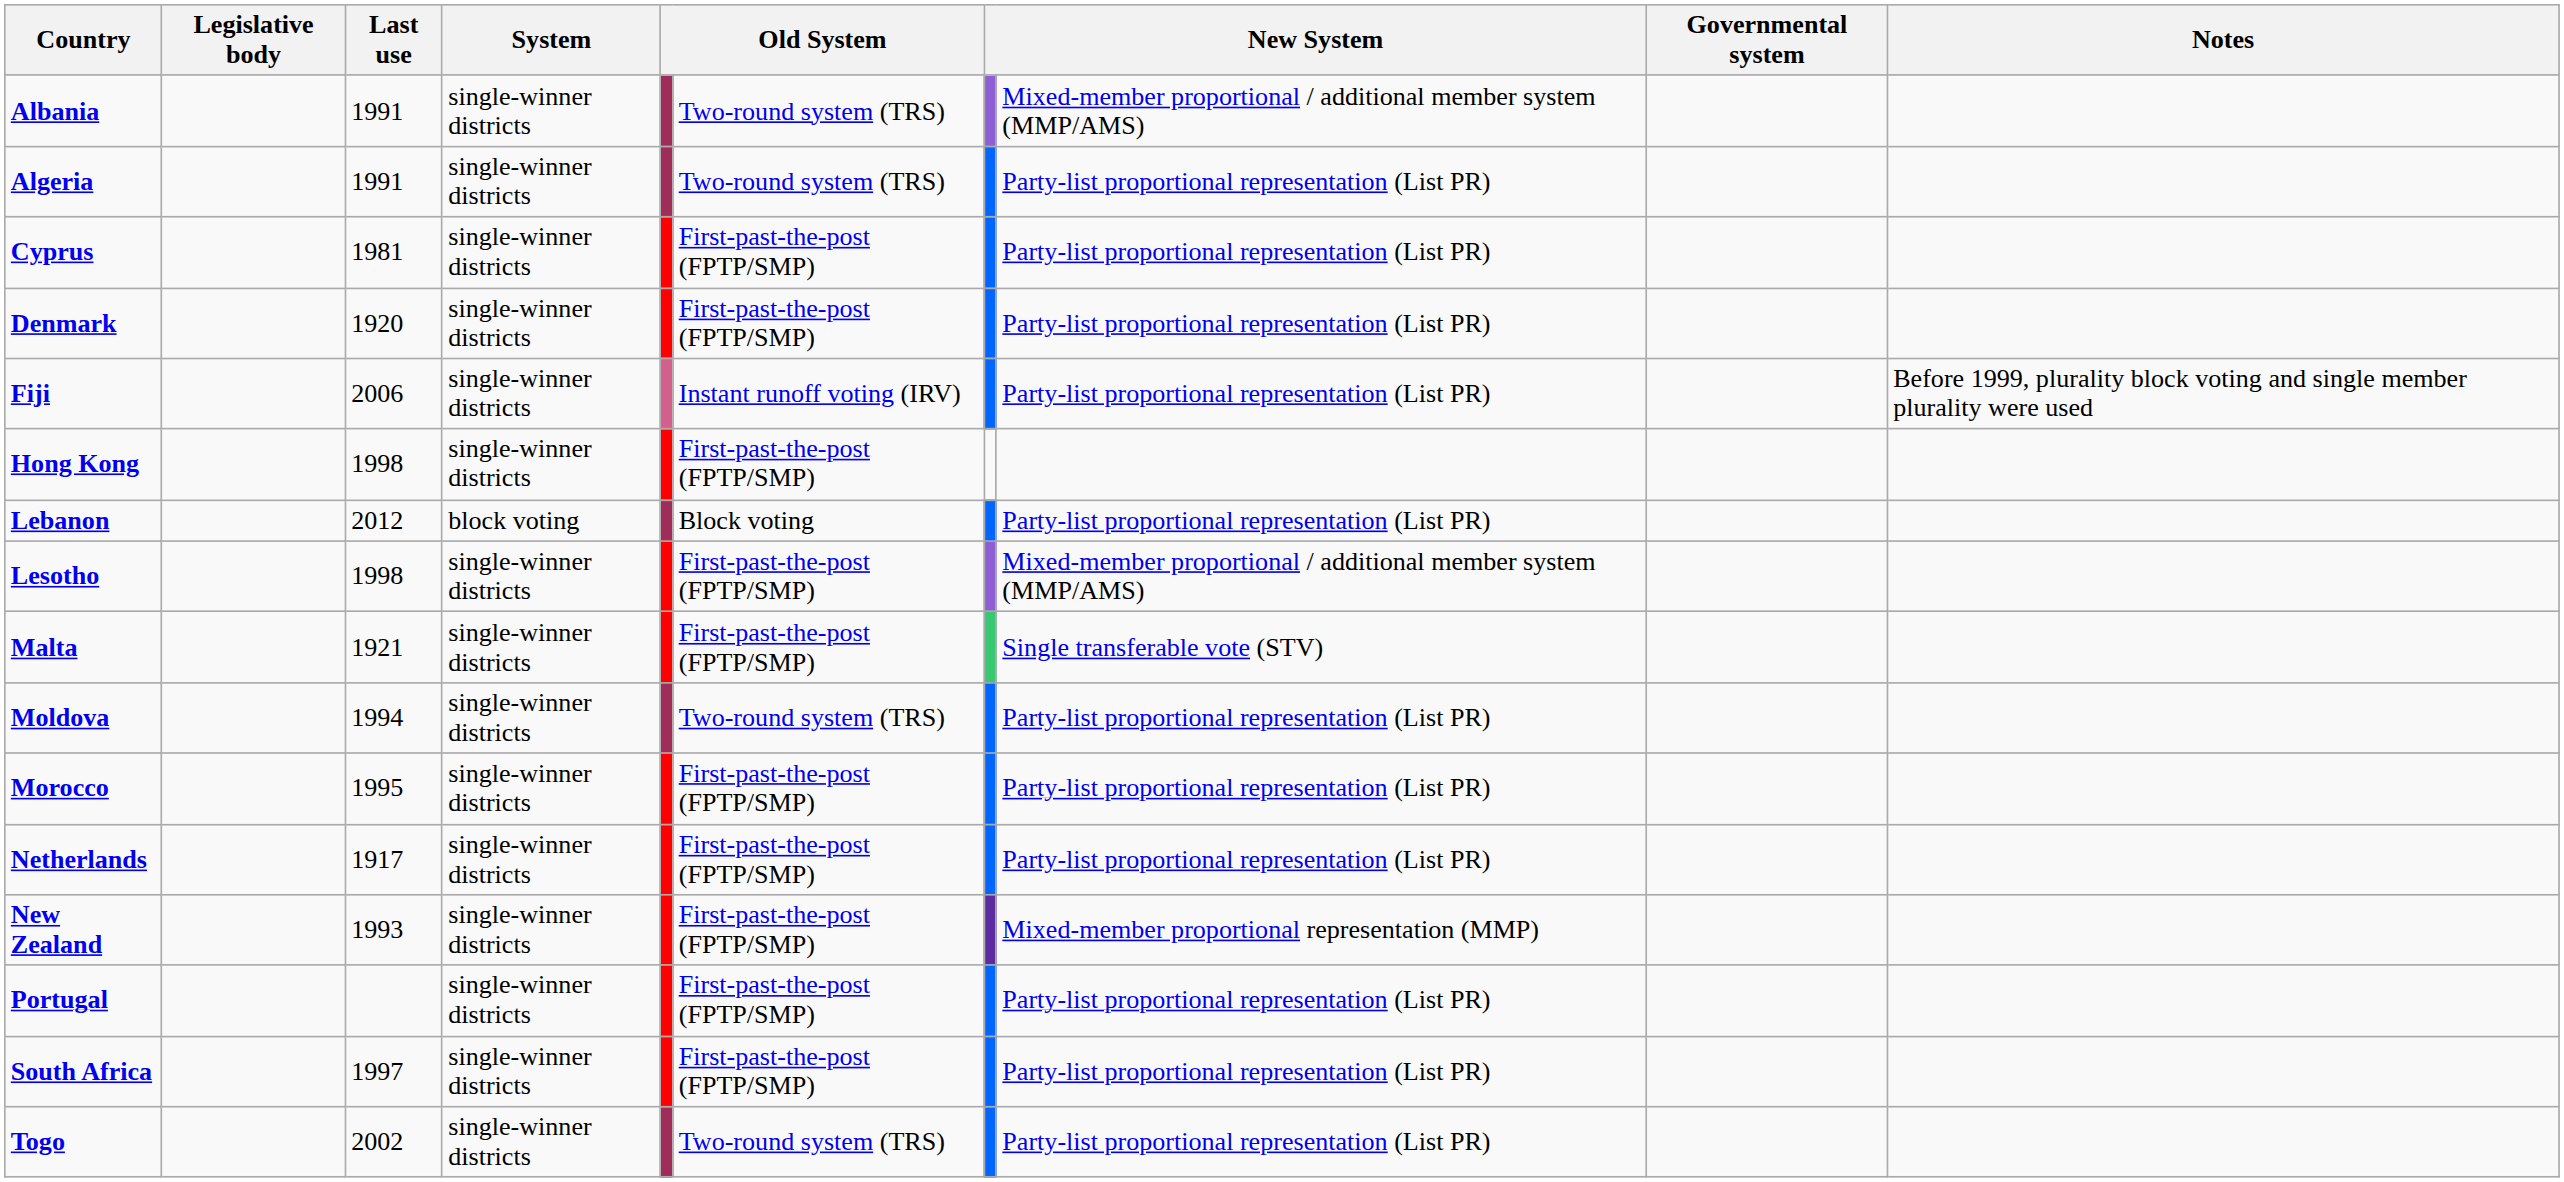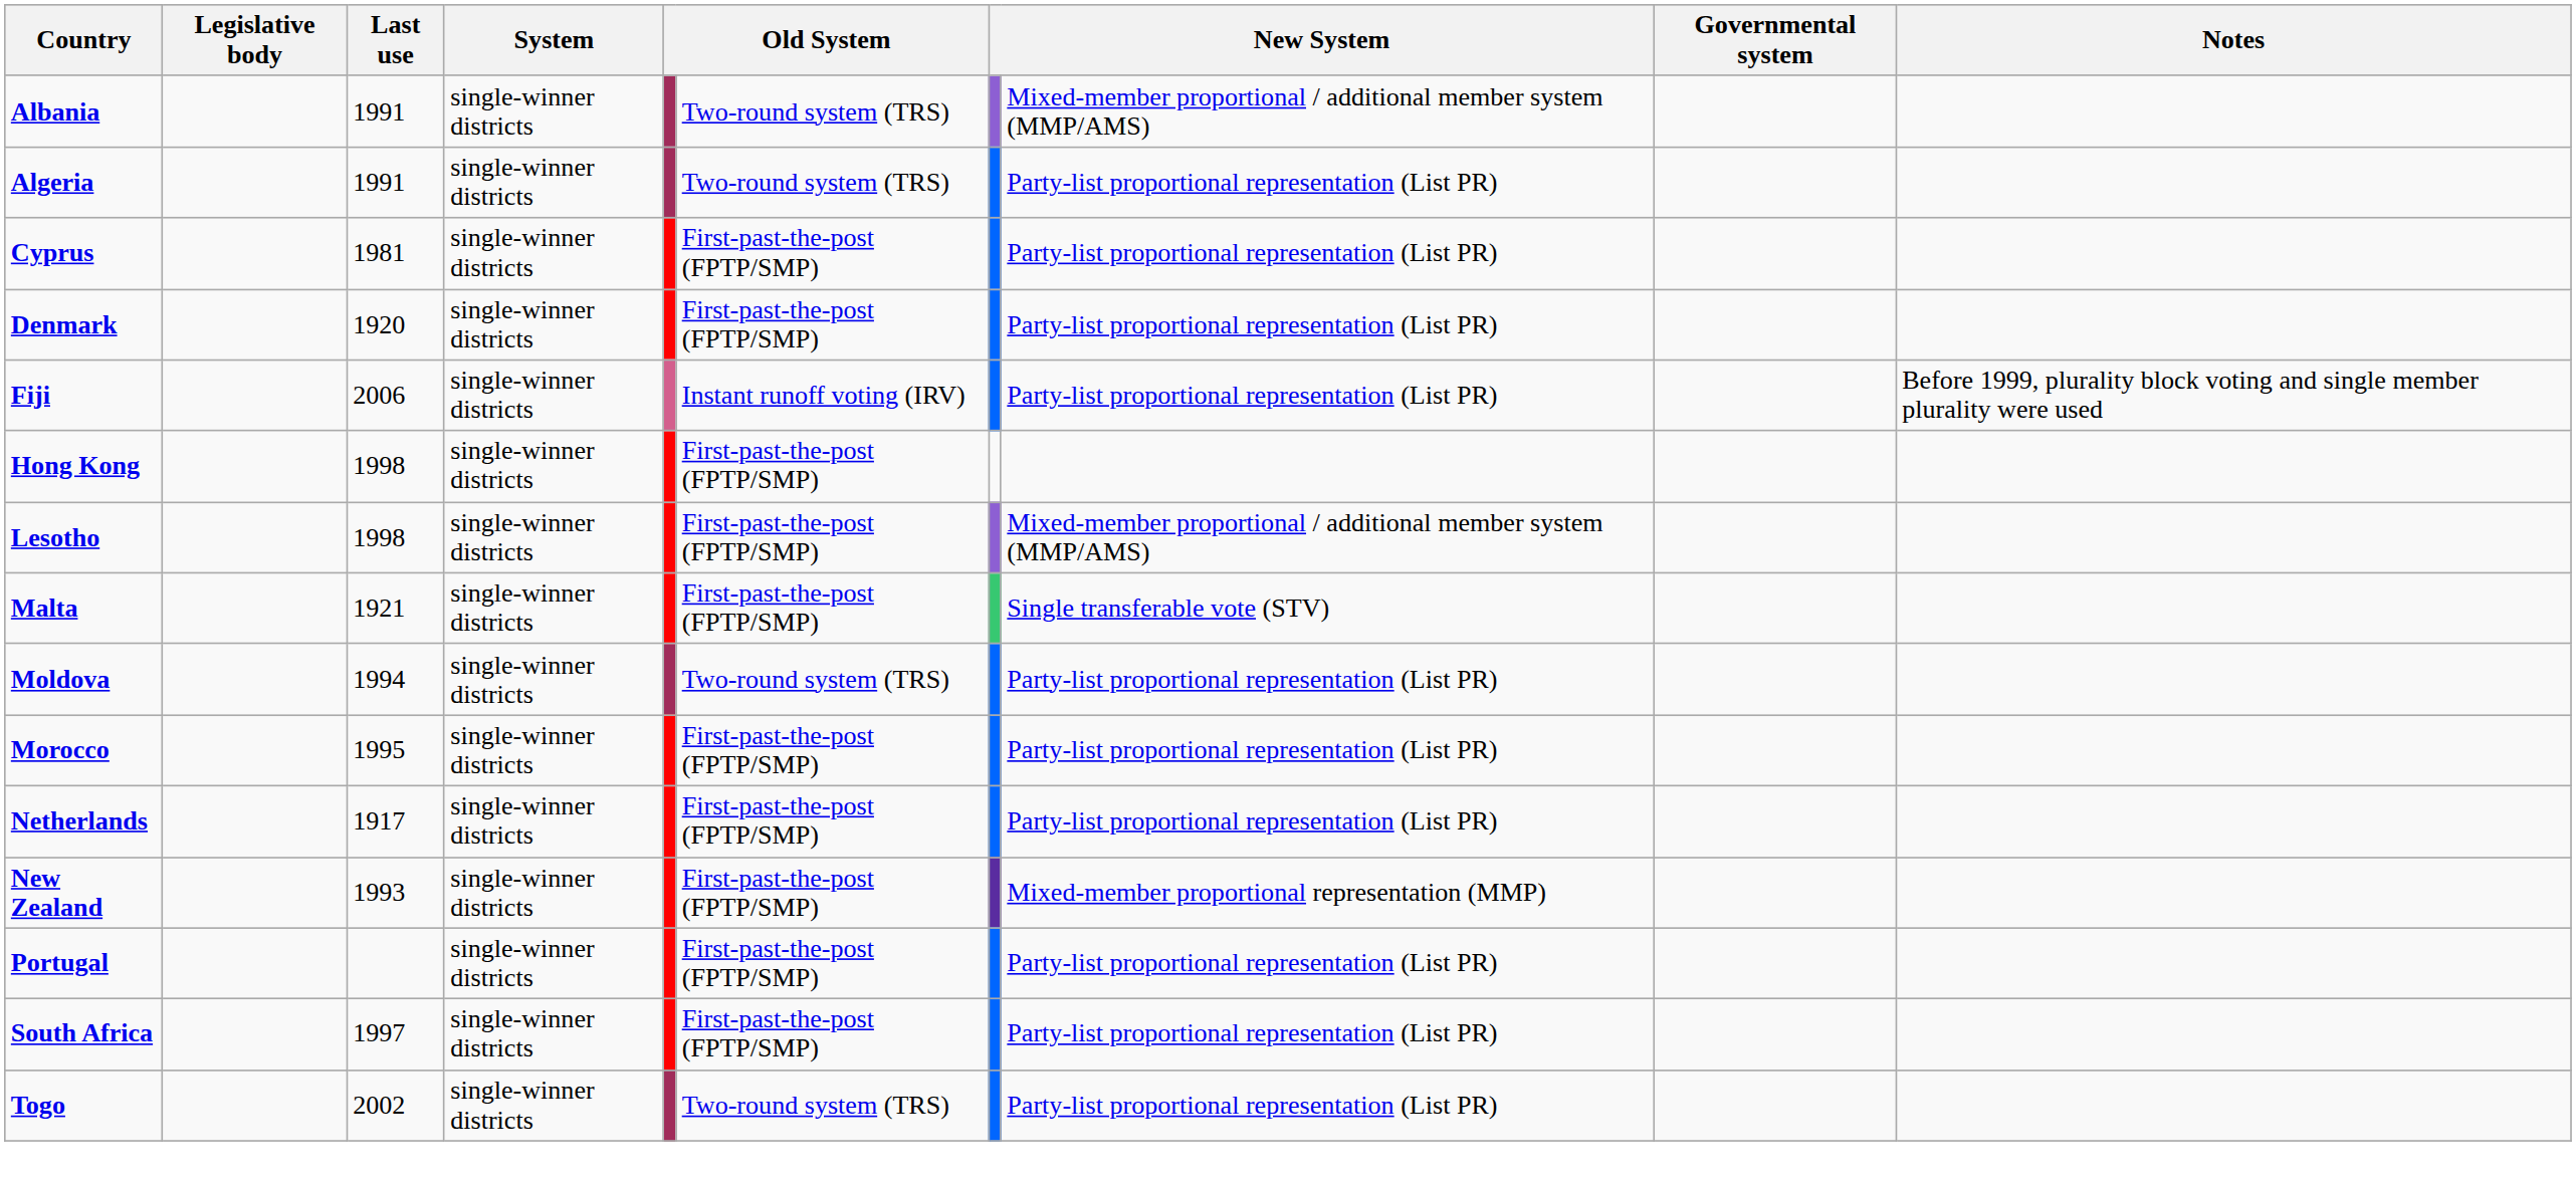 <table class="wikitable sortable">
 <tr>
 <th>Country</th>
 <th>Legislative body</th>
 <th>Last use</th>
 <th>System</th>
 <th colspan="2">Old System</th>
 <th colspan="2">New System</th>
 <th>Governmental system</th>
 <th>Notes</th>
 </tr>
 <tr>
 <td><strong> <a href='#'>Albania</a></strong></td>
 <td></td>
 <td>1991</td>
 <td>single-winner districts</td>
 <td style="background:#A02C5A"></td>
 <td><a href='#'>Two-round system</a> (TRS)</td>
 <td style="background:#8D5FD3"></td>
 <td><a href='#'>Mixed-member proportional</a> / additional member system (MMP/AMS)</td>
 <td></td>
 <td></td>
 </tr>
 <tr>
 <td><strong> <a href='#'>Algeria</a></strong></td>
 <td></td>
 <td>1991</td>
 <td>single-winner districts</td>
 <td style="background:#A02C5A"></td>
 <td><a href='#'>Two-round system</a> (TRS)</td>
 <td style="background:#0066FF"></td>
 <td><a href='#'>Party-list proportional representation</a> (List PR)</td>
 <td></td>
 <td></td>
 </tr>
 <tr>
 <td><strong> <a href='#'>Cyprus</a></strong></td>
 <td></td>
 <td>1981</td>
 <td>single-winner districts</td>
 <td style="background:#FF0000"></td>
 <td><a href='#'>First-past-the-post</a> (FPTP/SMP)</td>
 <td style="background:#0066FF"></td>
 <td><a href='#'>Party-list proportional representation</a> (List PR)</td>
 <td></td>
 <td></td>
 </tr>
 <tr>
 <td><strong> <a href='#'>Denmark</a></strong></td>
 <td></td>
 <td>1920</td>
 <td>single-winner districts</td>
 <td style="background:#FF0000"></td>
 <td><a href='#'>First-past-the-post</a> (FPTP/SMP)</td>
 <td style="background:#0066FF"></td>
 <td><a href='#'>Party-list proportional representation</a> (List PR)</td>
 <td></td>
 <td></td>
 </tr>
 <tr>
 <td><strong> <a href='#'>Fiji</a></strong></td>
 <td></td>
 <td>2006</td>
 <td>single-winner districts</td>
 <td style="background:#D35F8D"></td>
 <td><a href='#'>Instant runoff voting</a> (IRV)</td>
 <td style="background:#0066FF"></td>
 <td><a href='#'>Party-list proportional representation</a> (List PR)</td>
 <td></td>
 <td>Before 1999, plurality block voting and single member plurality were used</td>
 </tr>
 <tr>
 <td><strong> <a href='#'>Hong Kong</a></strong></td>
 <td></td>
 <td>1998</td>
 <td>single-winner districts</td>
 <td style="background:#FF0000"></td>
 <td><a href='#'>First-past-the-post</a> (FPTP/SMP)</td>
 <td></td>
 <td></td>
-<td></td>
-<td></td>
-</tr>
-<tr>
-<td><strong> <a href='#'>Lebanon</a></strong></td>
-<td></td>
-<td>2012</td>
-<td>block voting</td>
-<td style="background:#A02C5A"></td>
-<td>Block voting</td>
-<td style="background:#0066FF"></td>
-<td><a href='#'>Party-list proportional representation</a> (List PR)</td>
 <td></td>
 <td></td>
 </tr>
 <tr>
 <td><strong> <a href='#'>Lesotho</a></strong></td>
 <td></td>
 <td>1998</td>
 <td>single-winner districts</td>
 <td style="background:#FF0000"></td>
 <td><a href='#'>First-past-the-post</a> (FPTP/SMP)</td>
 <td style="background:#8D5FD3"></td>
 <td><a href='#'>Mixed-member proportional</a> / additional member system (MMP/AMS)</td>
 <td></td>
 <td></td>
 </tr>
 <tr>
 <td><strong> <a href='#'>Malta</a></strong></td>
 <td></td>
 <td>1921</td>
 <td>single-winner districts</td>
 <td style="background:#FF0000"></td>
 <td><a href='#'>First-past-the-post</a> (FPTP/SMP)</td>
 <td style="background:#37C871"></td>
 <td><a href='#'>Single transferable vote</a> (STV)</td>
 <td></td>
 <td></td>
 </tr>
 <tr>
 <td><strong> <a href='#'>Moldova</a></strong></td>
 <td></td>
 <td>1994</td>
 <td>single-winner districts</td>
 <td style="background:#A02C5A"></td>
 <td><a href='#'>Two-round system</a> (TRS)</td>
 <td style="background:#0066FF"></td>
 <td><a href='#'>Party-list proportional representation</a> (List PR)</td>
 <td></td>
 <td></td>
 </tr>
 <tr>
 <td><strong> <a href='#'>Morocco</a></strong></td>
 <td></td>
 <td>1995</td>
 <td>single-winner districts</td>
 <td style="background:#FF0000"></td>
 <td><a href='#'>First-past-the-post</a> (FPTP/SMP)</td>
 <td style="background:#0066FF"></td>
 <td><a href='#'>Party-list proportional representation</a> (List PR)</td>
 <td></td>
 <td></td>
 </tr>
 <tr>
 <td><strong> <a href='#'>Netherlands</a></strong></td>
 <td></td>
 <td>1917</td>
 <td>single-winner districts</td>
 <td style="background:#FF0000"></td>
 <td><a href='#'>First-past-the-post</a> (FPTP/SMP)</td>
 <td style="background:#0066FF"></td>
 <td><a href='#'>Party-list proportional representation</a> (List PR)</td>
 <td></td>
 <td></td>
 </tr>
 <tr>
 <td><strong> <a href='#'>New Zealand</a></strong></td>
 <td></td>
 <td>1993</td>
 <td>single-winner districts</td>
 <td style="background:#FF0000"></td>
 <td><a href='#'>First-past-the-post</a> (FPTP/SMP)</td>
 <td style="background:#5A2CA0"></td>
 <td><a href='#'>Mixed-member proportional</a> representation (MMP)</td>
 <td></td>
 <td></td>
 </tr>
 <tr>
 <td><strong> <a href='#'>Portugal</a></strong></td>
 <td></td>
 <td></td>
 <td>single-winner districts</td>
 <td style="background:#FF0000"></td>
 <td><a href='#'>First-past-the-post</a> (FPTP/SMP)</td>
 <td style="background:#0066FF"></td>
 <td><a href='#'>Party-list proportional representation</a> (List PR)</td>
 <td></td>
 <td></td>
 </tr>
 <tr>
 <td><strong> <a href='#'>South Africa</a></strong></td>
 <td></td>
 <td>1997</td>
 <td>single-winner districts</td>
 <td style="background:#FF0000"></td>
 <td><a href='#'>First-past-the-post</a> (FPTP/SMP)</td>
 <td style="background:#0066FF"></td>
 <td><a href='#'>Party-list proportional representation</a> (List PR)</td>
 <td></td>
 <td></td>
 </tr>
 <tr>
 <td><strong> <a href='#'>Togo</a></strong></td>
 <td></td>
 <td>2002</td>
 <td>single-winner districts</td>
 <td style="background:#A02C5A"></td>
 <td><a href='#'>Two-round system</a> (TRS)</td>
 <td style="background:#0066FF"></td>
 <td><a href='#'>Party-list proportional representation</a> (List PR)</td>
 <td></td>
 <td></td>
 </tr>
 </table>
